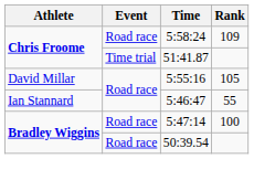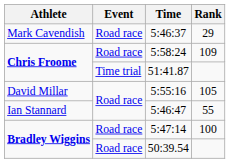 <table class=wikitable style="font-size:90%;">
 <tr>
 <th>Athlete</th>
 <th>Event</th>
 <th>Time</th>
 <th>Rank</th>
+</tr>
+<tr align=center>
+<td align=left><a href='#'>Mark Cavendish</a></td>
+<td align=left><a href='#'>Road race</a></td>
+<td>5:46:37</td>
+<td>29</td>
 </tr>
 <tr align=center>
 <td style="text-align:left;" rowspan="2"><strong><a href='#'>Chris Froome</a></strong></td>
 <td align=left><a href='#'>Road race</a></td>
 <td>5:58:24</td>
 <td>109</td>
 </tr>
 <tr align=center>
 <td align=left><a href='#'>Time trial</a></td>
 <td>51:41.87</td>
 <td></td>
 </tr>
 <tr align=center>
 <td align=left><a href='#'>David Millar</a></td>
 <td style="text-align:left;" rowspan="2"><a href='#'>Road race</a></td>
 <td>5:55:16</td>
 <td>105</td>
 </tr>
 <tr align=center>
 <td align=left><a href='#'>Ian Stannard</a></td>
 <td>5:46:47</td>
 <td>55</td>
 </tr>
 <tr align=center>
 <td style="text-align:left;" rowspan="2"><strong><a href='#'>Bradley Wiggins</a></strong></td>
 <td align=left><a href='#'>Road race</a></td>
 <td>5:47:14</td>
 <td>100</td>
 </tr>
 <tr align=center>
 <td align=left><a href='#'>Road race</a></td>
 <td>50:39.54</td>
 <td></td>
 </tr>
 </table>
